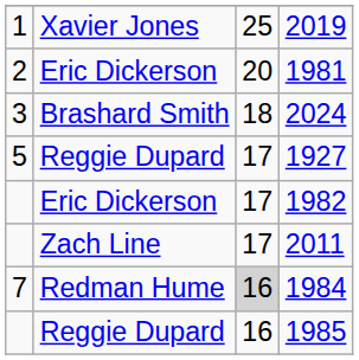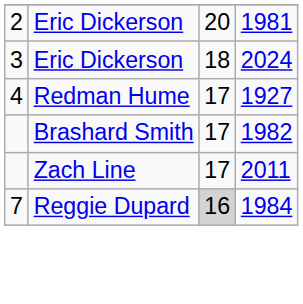 <table class="wikitable">
 <tr>
-</tr>
-<tr>
-<td>1</td>
-<td><a href='#'>Xavier Jones</a></td>
-<td>25</td>
-<td><a href='#'>2019</a></td>
 </tr>
 <tr>
 <td>2</td>
 <td><a href='#'>Eric Dickerson</a></td>
 <td>20</td>
 <td><a href='#'>1981</a></td>
 </tr>
 <tr>
 <td>3</td>
-<td><a href='#'>Brashard Smith</a></td>
+<td><a href='#'>Eric Dickerson</a></td>
 <td>18</td>
 <td><a href='#'>2024</a></td>
 </tr>
 <tr>
-<td>5</td>
-<td><a href='#'>Reggie Dupard</a></td>
+<td>4</td>
+<td><a href='#'>Redman Hume</a></td>
 <td>17</td>
 <td><a href='#'>1927</a></td>
 </tr>
 <tr>
 <td></td>
-<td><a href='#'>Eric Dickerson</a></td>
+<td><a href='#'>Brashard Smith</a></td>
 <td>17</td>
 <td><a href='#'>1982</a></td>
 </tr>
 <tr>
 <td></td>
 <td><a href='#'>Zach Line</a></td>
 <td>17</td>
 <td><a href='#'>2011</a></td>
 </tr>
 <tr>
 <td>7</td>
-<td><a href='#'>Redman Hume</a></td>
+<td><a href='#'>Reggie Dupard</a></td>
 <td style="background: lightgrey;">16</td>
 <td><a href='#'>1984</a></td>
 </tr>
-<tr>
-<td></td>
-<td><a href='#'>Reggie Dupard</a></td>
-<td>16</td>
-<td><a href='#'>1985</a></td>
-</tr>
 </table>
